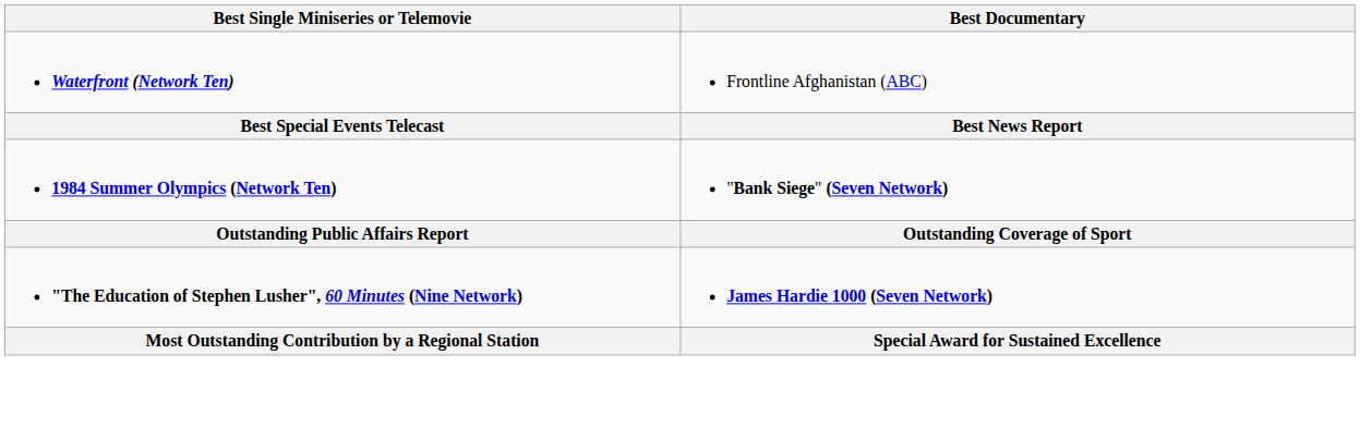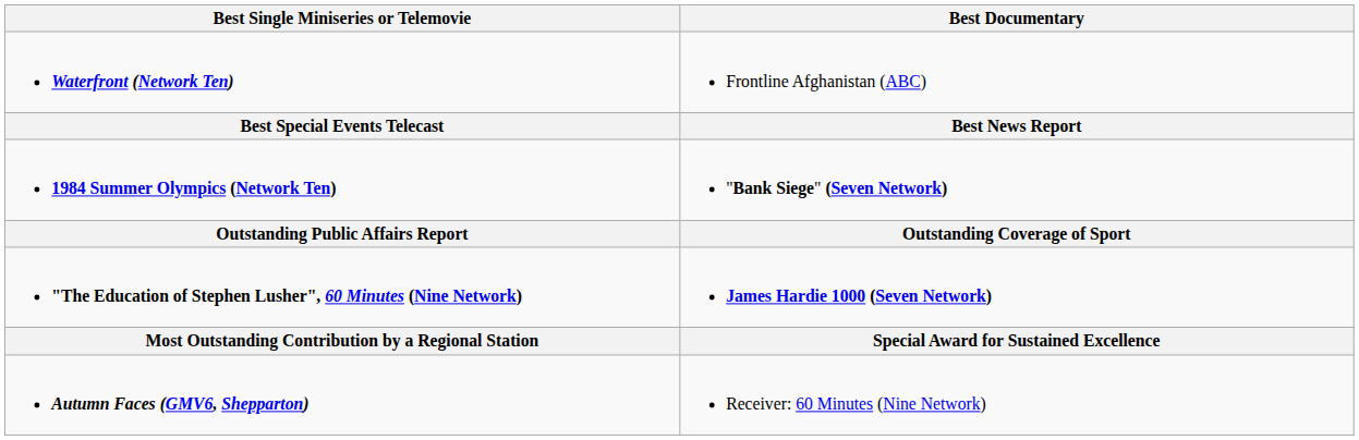 <table class=wikitable width="100%">
 <tr>
 <th width="25%">Best Single Miniseries or Telemovie</th>
 <th width="25%">Best Documentary</th>
 </tr>
 <tr>
 <td valign="top"><br><ul><li><strong><em><a href='#'>Waterfront</a><em> (<a href='#'>Network Ten</a>)<strong></li></ul></td>
 <td valign="top"><br><ul><li></em></strong>Frontline Afghanistan</em> (<a href='#'>ABC</a>)</strong></li></ul></td>
 </tr>
 <tr>
 <th width="25%">Best Special Events Telecast</th>
 <th width="25%">Best News Report</th>
 </tr>
 <tr>
 <td valign="top"><br><ul><li><strong><a href='#'>1984 Summer Olympics</a> (<a href='#'>Network Ten</a>)</strong></li></ul></td>
 <td valign="top"><br><ul><li>"<strong>Bank Siege</strong>" <strong>(<a href='#'>Seven Network</a>)</strong></li></ul></td>
 </tr>
 <tr>
 <th width="25%">Outstanding Public Affairs Report</th>
 <th width="25%">Outstanding Coverage of Sport</th>
 </tr>
 <tr>
 <td valign="top"><br><ul><li><strong>"The Education of Stephen Lusher", <em><a href='#'>60 Minutes</a></em> (<a href='#'>Nine Network</a>)</strong></li></ul></td>
 <td valign="top"><br><ul><li><strong><a href='#'>James Hardie 1000</a> (<a href='#'>Seven Network</a>)</strong></li></ul></td>
 </tr>
 <tr>
 <th width="25%">Most Outstanding Contribution by a Regional Station</th>
 <th width="25%">Special Award for Sustained Excellence</th>
 </tr>
+<tr>
+<td valign="top"><br><ul><li><strong><em>Autumn Faces<em> (<a href='#'>GMV6</a>, <a href='#'>Shepparton</a>)<strong></li></ul></td>
+<td valign="top"><br><ul><li></em></strong>Receiver: <a href='#'>60 Minutes</a></em> (<a href='#'>Nine Network</a>)</strong></li></ul></td>
+</tr>
 </table>
